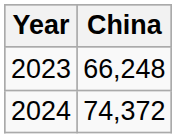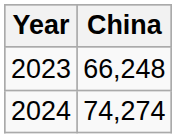 <table class="wikitable">
 <tr>
 <th>Year</th>
 <th>China</th>
 </tr>
 <tr>
 <td>2023</td>
 <td>66,248</td>
 </tr>
 <tr>
 <td>2024</td>
-<td>74,372</td>
+<td>74,274</td>
 </tr>
 </table>
